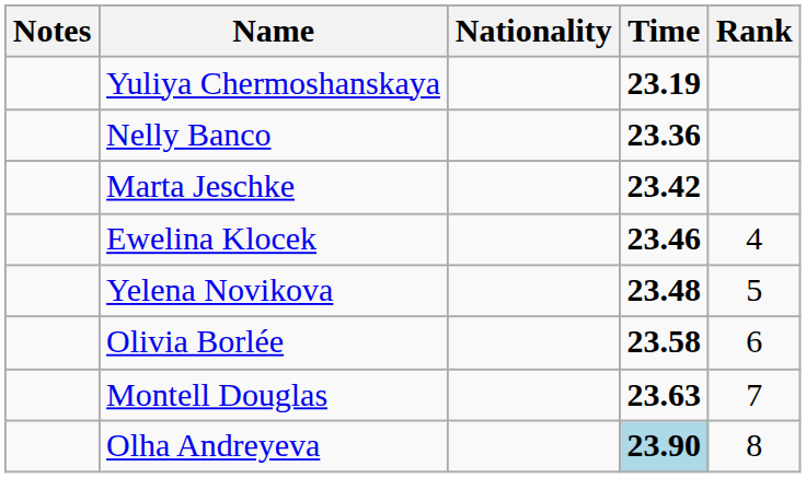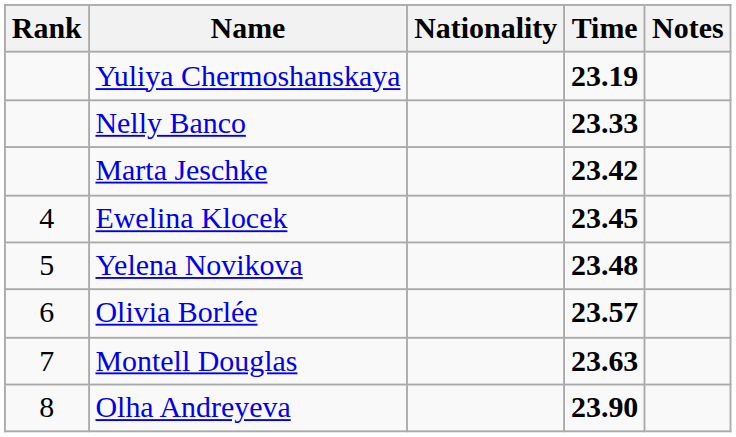 <table class="wikitable sortable" style="text-align:center">
 <tr>
-<th>Notes</th>
+<th>Rank</th>
 <th>Name</th>
 <th>Nationality</th>
 <th>Time</th>
-<th>Rank</th>
+<th>Notes</th>
 </tr>
 <tr>
 <td></td>
 <td align=left><a href='#'>Yuliya Chermoshanskaya</a></td>
 <td align=left></td>
 <td><strong>23.19</strong></td>
 <td></td>
 </tr>
 <tr>
 <td></td>
 <td align=left><a href='#'>Nelly Banco</a></td>
 <td align=left></td>
-<td><strong>23.36</strong></td>
+<td><strong>23.33</strong></td>
 <td></td>
 </tr>
 <tr>
 <td></td>
 <td align=left><a href='#'>Marta Jeschke</a></td>
 <td align=left></td>
 <td><strong>23.42</strong></td>
 <td></td>
 </tr>
 <tr>
-<td></td>
+<td>4</td>
 <td align=left><a href='#'>Ewelina Klocek</a></td>
 <td align=left></td>
-<td><strong>23.46</strong></td>
-<td>4</td>
+<td><strong>23.45</strong></td>
+<td></td>
 </tr>
 <tr>
-<td></td>
+<td>5</td>
 <td align=left><a href='#'>Yelena Novikova</a></td>
 <td align=left></td>
 <td><strong>23.48</strong></td>
-<td>5</td>
+<td></td>
 </tr>
 <tr>
-<td></td>
+<td>6</td>
 <td align=left><a href='#'>Olivia Borlée</a></td>
 <td align=left></td>
-<td><strong>23.58</strong></td>
-<td>6</td>
+<td><strong>23.57</strong></td>
+<td></td>
 </tr>
 <tr>
-<td></td>
+<td>7</td>
 <td align=left><a href='#'>Montell Douglas</a></td>
 <td align=left></td>
 <td><strong>23.63</strong></td>
-<td>7</td>
+<td></td>
 </tr>
 <tr>
-<td></td>
+<td>8</td>
 <td align=left><a href='#'>Olha Andreyeva</a></td>
 <td align=left></td>
-<td style="background: lightblue;"><strong>23.90</strong></td>
-<td>8</td>
+<td><strong>23.90</strong></td>
+<td></td>
 </tr>
 </table>
